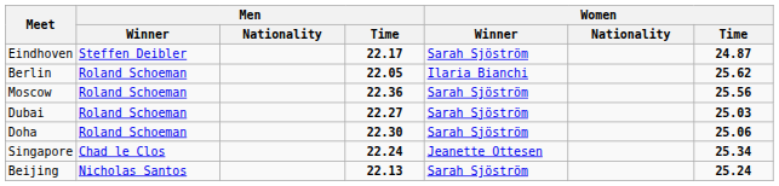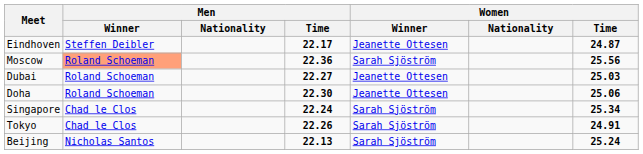 <table class="wikitable">
 <tr>
 <th rowspan="2">Meet</th>
 <th colspan="3">Men</th>
 <th colspan="3">Women</th>
 </tr>
 <tr>
 <th width=150>Winner</th>
 <th width=130>Nationality</th>
 <th width=80>Time</th>
 <th width=150>Winner</th>
 <th width=130>Nationality</th>
 <th width=80>Time</th>
 </tr>
 <tr>
 <td>Eindhoven</td>
 <td><a href='#'>Steffen Deibler</a></td>
 <td></td>
 <td align=center><strong>22.17</strong></td>
-<td><a href='#'>Sarah Sjöström</a></td>
+<td><a href='#'>Jeanette Ottesen</a></td>
 <td></td>
 <td align=center><strong>24.87</strong></td>
 </tr>
 <tr>
-<td>Berlin</td>
-<td><a href='#'>Roland Schoeman</a></td>
-<td></td>
-<td align=center><strong>22.05</strong></td>
-<td><a href='#'>Ilaria Bianchi</a></td>
-<td></td>
-<td align=center><strong>25.62</strong></td>
-</tr>
-<tr>
 <td>Moscow</td>
-<td><a href='#'>Roland Schoeman</a></td>
+<td style="background: lightsalmon;"><a href='#'>Roland Schoeman</a></td>
 <td></td>
 <td align=center><strong>22.36</strong></td>
 <td><a href='#'>Sarah Sjöström</a></td>
 <td></td>
 <td align=center><strong>25.56</strong></td>
 </tr>
 <tr>
 <td>Dubai</td>
 <td><a href='#'>Roland Schoeman</a></td>
 <td></td>
 <td align=center><strong>22.27</strong></td>
-<td><a href='#'>Sarah Sjöström</a></td>
+<td><a href='#'>Jeanette Ottesen</a></td>
 <td></td>
 <td align=center><strong>25.03</strong></td>
 </tr>
 <tr>
 <td>Doha</td>
 <td><a href='#'>Roland Schoeman</a></td>
 <td></td>
 <td align=center><strong>22.30</strong></td>
-<td><a href='#'>Sarah Sjöström</a></td>
+<td><a href='#'>Jeanette Ottesen</a></td>
 <td></td>
 <td align=center><strong>25.06</strong></td>
 </tr>
 <tr>
 <td>Singapore</td>
 <td><a href='#'>Chad le Clos</a></td>
 <td></td>
 <td align=center><strong>22.24</strong></td>
-<td><a href='#'>Jeanette Ottesen</a></td>
+<td><a href='#'>Sarah Sjöström</a></td>
 <td></td>
 <td align=center><strong>25.34</strong></td>
+</tr>
+<tr>
+<td>Tokyo</td>
+<td><a href='#'>Chad le Clos</a></td>
+<td></td>
+<td align=center><strong>22.26</strong></td>
+<td><a href='#'>Sarah Sjöström</a></td>
+<td></td>
+<td align=center><strong>24.91</strong></td>
 </tr>
 <tr>
 <td>Beijing</td>
 <td><a href='#'>Nicholas Santos</a></td>
 <td></td>
 <td align=center><strong>22.13</strong></td>
 <td><a href='#'>Sarah Sjöström</a></td>
 <td></td>
 <td align=center><strong>25.24</strong></td>
 </tr>
 </table>
